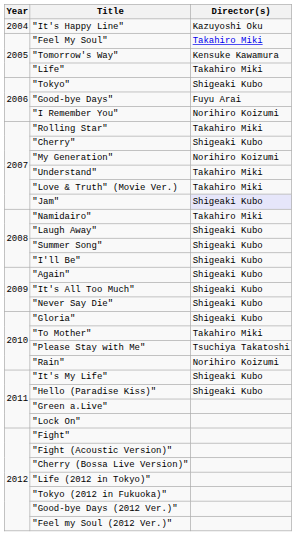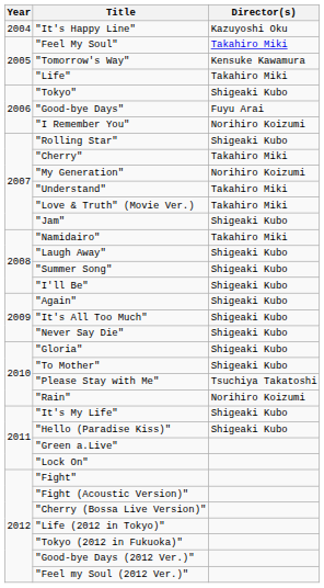 <table class="wikitable">
 <tr>
 <th>Year</th>
 <th>Title</th>
 <th>Director(s)</th>
 </tr>
 <tr>
 <td>2004</td>
 <td>"It's Happy Line"</td>
 <td>Kazuyoshi Oku</td>
 </tr>
 <tr>
 <td rowspan="3">2005</td>
 <td>"Feel My Soul"</td>
 <td><a href='#'>Takahiro Miki</a></td>
 </tr>
 <tr>
 <td>"Tomorrow's Way"</td>
 <td>Kensuke Kawamura</td>
 </tr>
 <tr>
 <td>"Life"</td>
 <td>Takahiro Miki</td>
 </tr>
 <tr>
 <td rowspan="3">2006</td>
 <td>"Tokyo"</td>
 <td>Shigeaki Kubo</td>
 </tr>
 <tr>
 <td>"Good-bye Days"</td>
 <td>Fuyu Arai</td>
 </tr>
 <tr>
 <td>"I Remember You"</td>
 <td>Norihiro Koizumi</td>
 </tr>
 <tr>
 <td rowspan="6">2007</td>
 <td>"Rolling Star"</td>
-<td>Takahiro Miki</td>
+<td>Shigeaki Kubo</td>
 </tr>
 <tr>
 <td>"Cherry"</td>
-<td>Shigeaki Kubo</td>
+<td>Takahiro Miki</td>
 </tr>
 <tr>
 <td>"My Generation"</td>
 <td>Norihiro Koizumi</td>
 </tr>
 <tr>
 <td>"Understand"</td>
 <td>Takahiro Miki</td>
 </tr>
 <tr>
 <td>"Love & Truth" (Movie Ver.)</td>
 <td>Takahiro Miki</td>
 </tr>
 <tr>
 <td>"Jam"</td>
-<td style="background: lavender;">Shigeaki Kubo</td>
+<td>Shigeaki Kubo</td>
 </tr>
 <tr>
 <td rowspan="4">2008</td>
 <td>"Namidairo"</td>
 <td>Takahiro Miki</td>
 </tr>
 <tr>
 <td>"Laugh Away"</td>
 <td>Shigeaki Kubo</td>
 </tr>
 <tr>
 <td>"Summer Song"</td>
 <td>Shigeaki Kubo</td>
 </tr>
 <tr>
 <td>"I'll Be"</td>
 <td>Shigeaki Kubo</td>
 </tr>
 <tr>
 <td rowspan="3">2009</td>
 <td>"Again"</td>
 <td>Shigeaki Kubo</td>
 </tr>
 <tr>
 <td>"It's All Too Much"</td>
 <td>Shigeaki Kubo</td>
 </tr>
 <tr>
 <td>"Never Say Die"</td>
 <td>Shigeaki Kubo</td>
 </tr>
 <tr>
 <td rowspan="4">2010</td>
 <td>"Gloria"</td>
 <td>Shigeaki Kubo</td>
 </tr>
 <tr>
 <td>"To Mother"</td>
-<td>Takahiro Miki</td>
+<td>Shigeaki Kubo</td>
 </tr>
 <tr>
 <td>"Please Stay with Me"</td>
 <td>Tsuchiya Takatoshi</td>
 </tr>
 <tr>
 <td>"Rain"</td>
 <td>Norihiro Koizumi</td>
 </tr>
 <tr>
 <td rowspan="4">2011</td>
 <td>"It's My Life"</td>
 <td>Shigeaki Kubo</td>
 </tr>
 <tr>
 <td>"Hello (Paradise Kiss)"</td>
 <td>Shigeaki Kubo</td>
 </tr>
 <tr>
 <td>"Green a.Live"</td>
 <td></td>
 </tr>
 <tr>
 <td>"Lock On"</td>
 <td></td>
 </tr>
 <tr>
 <td rowspan="7">2012</td>
 <td>"Fight"</td>
 <td></td>
 </tr>
 <tr>
 <td>"Fight (Acoustic Version)"</td>
 <td></td>
 </tr>
 <tr>
 <td>"Cherry (Bossa Live Version)"</td>
 <td></td>
 </tr>
 <tr>
 <td>"Life (2012 in Tokyo)"</td>
 <td></td>
 </tr>
 <tr>
 <td>"Tokyo (2012 in Fukuoka)"</td>
 <td></td>
 </tr>
 <tr>
 <td>"Good-bye Days (2012 Ver.)"</td>
 <td></td>
 </tr>
 <tr>
 <td>"Feel my Soul (2012 Ver.)"</td>
 <td></td>
 </tr>
 </table>
